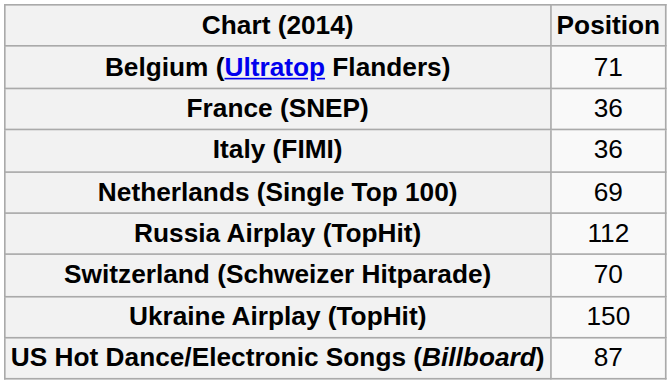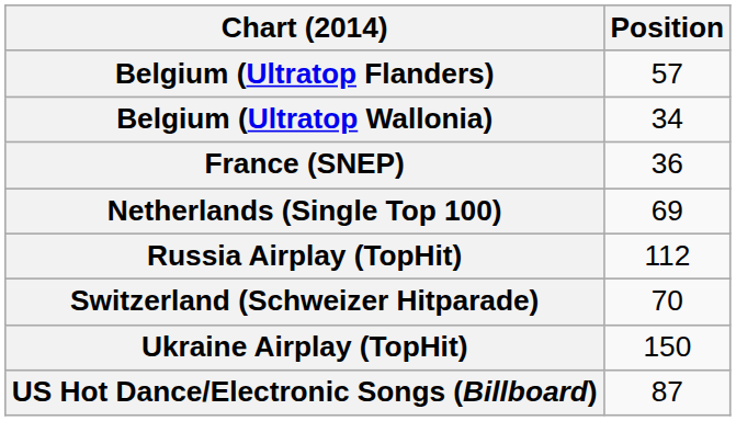 <table class="wikitable sortable plainrowheaders" style="text-align:center;">
 <tr>
 <th scope="col">Chart (2014)</th>
 <th scope="col">Position</th>
 </tr>
 <tr>
 <th scope="row">Belgium (<a href='#'>Ultratop</a> Flanders)</th>
-<td>71</td>
+<td>57</td>
+</tr>
+<tr>
+<th scope="row">Belgium (<a href='#'>Ultratop</a> Wallonia)</th>
+<td>34</td>
 </tr>
 <tr>
 <th scope="row">France (SNEP)</th>
 <td>36</td>
-</tr>
-<tr>
-<th scope="row">Italy (FIMI)</th>
-<td style="text-align:center;">36</td>
 </tr>
 <tr>
 <th scope="row">Netherlands (Single Top 100)</th>
 <td>69</td>
 </tr>
 <tr>
 <th scope="row">Russia Airplay (TopHit)</th>
 <td style="text-align:center;">112</td>
 </tr>
 <tr>
 <th scope="row">Switzerland (Schweizer Hitparade)</th>
 <td>70</td>
 </tr>
 <tr>
 <th scope="row">Ukraine Airplay (TopHit)</th>
 <td style="text-align:center;">150</td>
 </tr>
 <tr>
 <th scope="row">US Hot Dance/Electronic Songs (<em>Billboard</em>)</th>
 <td style="text-align=center;">87</td>
 </tr>
 </table>
